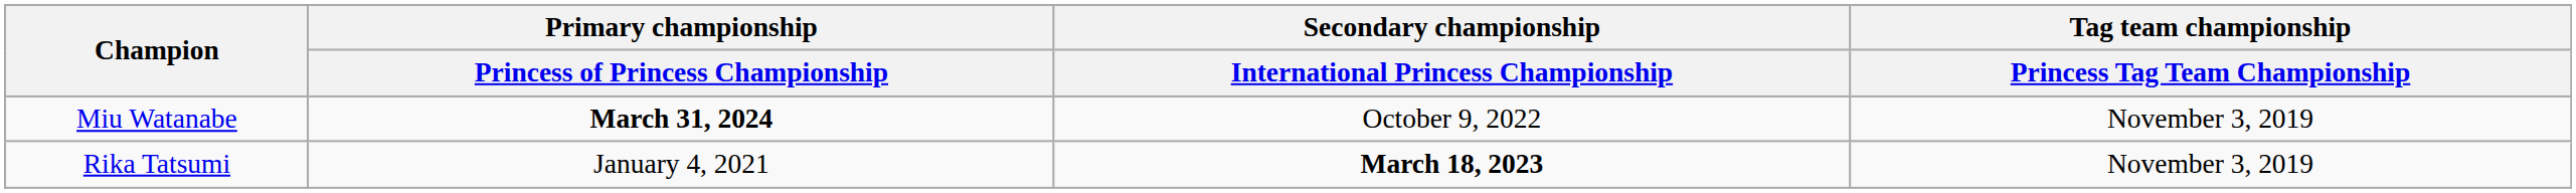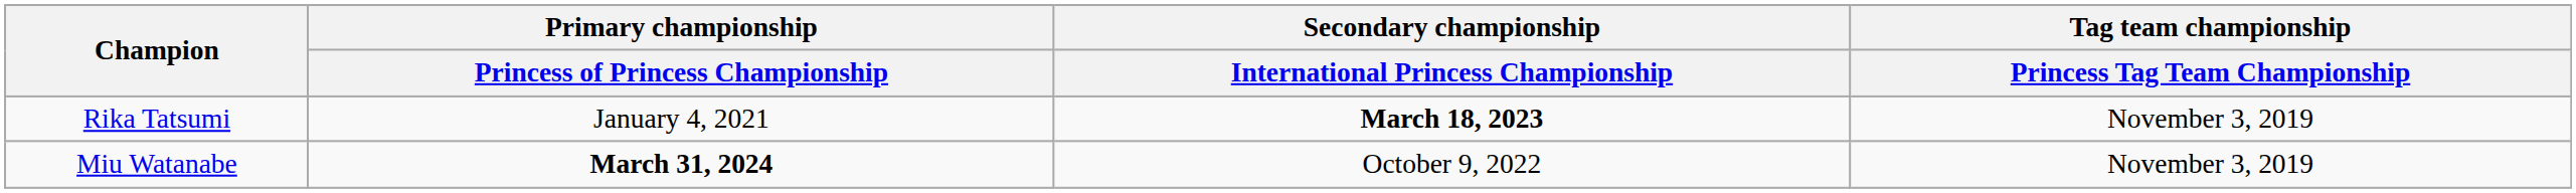 <table class="wikitable" style="font-size:85%; text-align:center; width:100%;">
 <tr>
 <th rowspan=2>Champion</th>
 <th>Primary championship</th>
 <th>Secondary championship</th>
 <th>Tag team championship</th>
 </tr>
 <tr>
 <th><a href='#'>Princess of Princess Championship</a></th>
 <th><a href='#'>International Princess Championship</a></th>
 <th><a href='#'>Princess Tag Team Championship</a></th>
 </tr>
 <tr>
+<td><a href='#'>Rika Tatsumi</a></td>
+<td>January 4, 2021</td>
+<td><strong>March 18, 2023</strong></td>
+<td>November 3, 2019<br></td>
+</tr>
+<tr>
 <td><a href='#'>Miu Watanabe</a></td>
 <td><strong>March 31, 2024</strong></td>
 <td>October 9, 2022</td>
 <td>November 3, 2019<br></td>
 </tr>
-<tr>
-<td><a href='#'>Rika Tatsumi</a></td>
-<td>January 4, 2021</td>
-<td><strong>March 18, 2023</strong></td>
-<td>November 3, 2019<br></td>
-</tr>
 </table>
